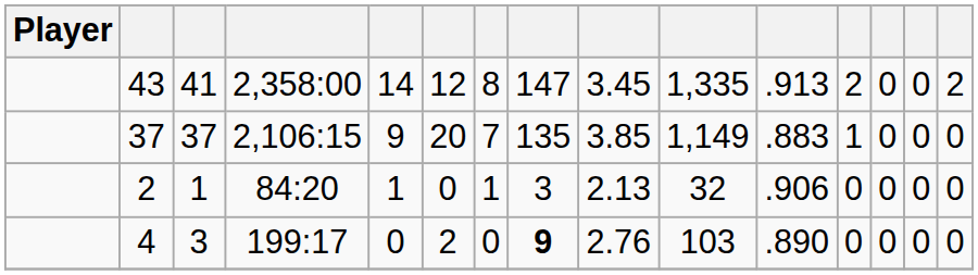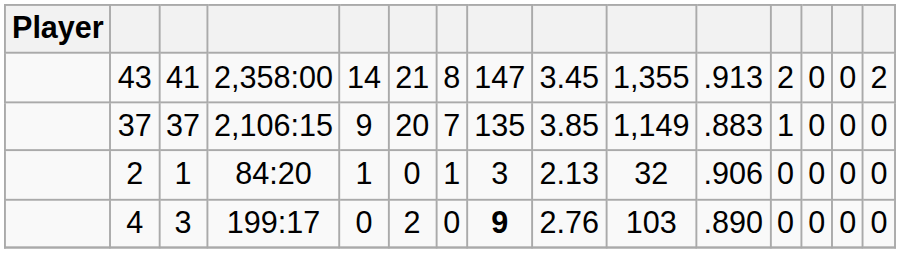 <table class="wikitable sortable" style="text-align:center;">
 <tr>
 <th>Player</th>
 <th></th>
 <th></th>
 <th></th>
 <th></th>
 <th></th>
 <th></th>
 <th></th>
 <th></th>
 <th></th>
 <th></th>
 <th></th>
 <th></th>
 <th></th>
 <th></th>
 </tr>
 <tr>
 <td></td>
 <td>43</td>
 <td>41</td>
 <td>2,358:00</td>
 <td>14</td>
-<td>12</td>
+<td>21</td>
 <td>8</td>
 <td>147</td>
 <td>3.45</td>
-<td>1,335</td>
+<td>1,355</td>
 <td>.913</td>
 <td>2</td>
 <td>0</td>
 <td>0</td>
 <td>2</td>
 </tr>
 <tr>
 <td></td>
 <td>37</td>
 <td>37</td>
 <td>2,106:15</td>
 <td>9</td>
 <td>20</td>
 <td>7</td>
 <td>135</td>
 <td>3.85</td>
 <td>1,149</td>
 <td>.883</td>
 <td>1</td>
 <td>0</td>
 <td>0</td>
 <td>0</td>
 </tr>
 <tr>
 <td></td>
 <td>2</td>
 <td>1</td>
 <td>84:20</td>
 <td>1</td>
 <td>0</td>
 <td>1</td>
 <td>3</td>
 <td>2.13</td>
 <td>32</td>
 <td>.906</td>
 <td>0</td>
 <td>0</td>
 <td>0</td>
 <td>0</td>
 </tr>
 <tr>
 <td></td>
 <td>4</td>
 <td>3</td>
 <td>199:17</td>
 <td>0</td>
 <td>2</td>
 <td>0</td>
 <td><strong>9</strong></td>
 <td>2.76</td>
 <td>103</td>
 <td>.890</td>
 <td>0</td>
 <td>0</td>
 <td>0</td>
 <td>0</td>
 </tr>
 <tr>
 </tr>
 </table>
